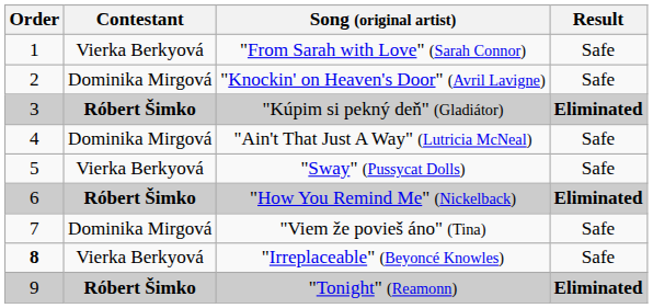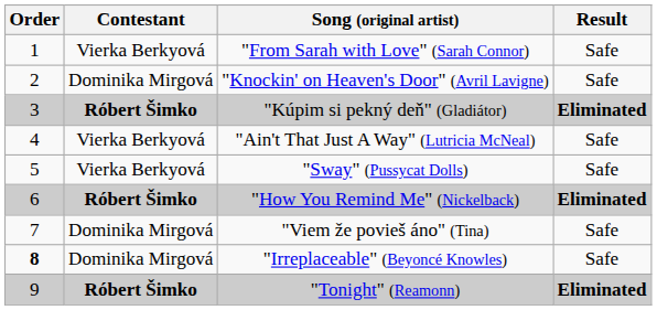 <table class="wikitable plainrowheaders" style="text-align:center;">
 <tr>
 <th scope="col">Order</th>
 <th scope="col">Contestant</th>
 <th scope="col">Song <small>(original artist)</small></th>
 <th scope="col">Result</th>
 </tr>
 <tr>
 <td>1</td>
 <td>Vierka Berkyová</td>
 <td>"<a href='#'>From Sarah with Love</a>" <small>(<a href='#'>Sarah Connor</a>)</small></td>
 <td>Safe</td>
 </tr>
 <tr>
 <td>2</td>
 <td>Dominika Mirgová</td>
 <td>"<a href='#'>Knockin' on Heaven's Door</a>" <small>(<a href='#'>Avril Lavigne</a>)</small></td>
 <td>Safe</td>
 </tr>
 <tr style="background:#ccc;">
 <td>3</td>
 <td><strong>Róbert Šimko</strong></td>
 <td>"Kúpim si pekný deň" <small>(Gladiátor)</small></td>
 <td><strong>Eliminated</strong></td>
 </tr>
 <tr>
 <td>4</td>
-<td>Dominika Mirgová</td>
+<td>Vierka Berkyová</td>
 <td>"Ain't That Just A Way" <small>(<a href='#'>Lutricia McNeal</a>)</small></td>
 <td>Safe</td>
 </tr>
 <tr>
 <td>5</td>
 <td>Vierka Berkyová</td>
 <td>"<a href='#'>Sway</a>" <small>(<a href='#'>Pussycat Dolls</a>)</small></td>
 <td>Safe</td>
 </tr>
 <tr style="background:#ccc;">
 <td>6</td>
 <td><strong>Róbert Šimko</strong></td>
 <td>"<a href='#'>How You Remind Me</a>" <small>(<a href='#'>Nickelback</a>)</small></td>
 <td><strong>Eliminated</strong></td>
 </tr>
 <tr>
 <td>7</td>
 <td>Dominika Mirgová</td>
 <td>"Viem že povieš áno" <small>(Tina)</small></td>
 <td>Safe</td>
 </tr>
 <tr>
 <td><strong>8</strong></td>
-<td>Vierka Berkyová</td>
+<td>Dominika Mirgová</td>
 <td>"<a href='#'>Irreplaceable</a>" <small>(<a href='#'>Beyoncé Knowles</a>)</small></td>
 <td>Safe</td>
 </tr>
 <tr style="background:#ccc;">
 <td>9</td>
 <td><strong>Róbert Šimko</strong></td>
 <td>"<a href='#'>Tonight</a>" <small>(<a href='#'>Reamonn</a>)</small></td>
 <td><strong>Eliminated</strong></td>
 </tr>
 </table>
